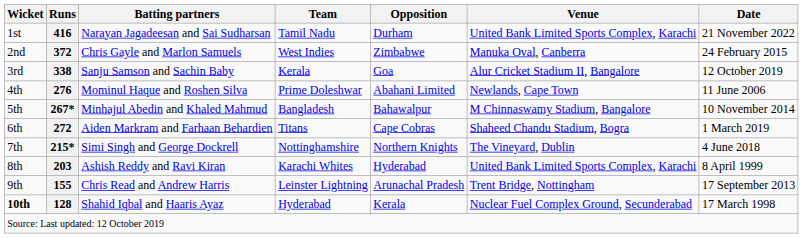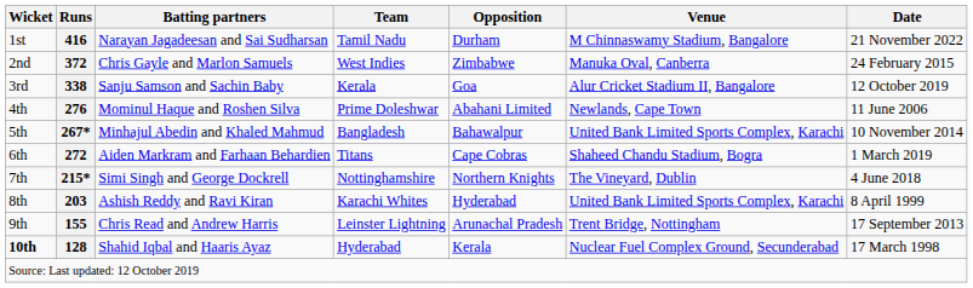 <table class="wikitable">
 <tr>
 <th>Wicket</th>
 <th>Runs</th>
 <th>Batting partners</th>
 <th>Team</th>
 <th>Opposition</th>
 <th>Venue</th>
 <th>Date</th>
 </tr>
 <tr>
 <td>1st</td>
 <th>416</th>
 <td><a href='#'>Narayan Jagadeesan</a> and <a href='#'>Sai Sudharsan</a></td>
 <td> <a href='#'>Tamil Nadu</a></td>
 <td> <a href='#'>Durham</a></td>
-<td><a href='#'>United Bank Limited Sports Complex</a>, <a href='#'>Karachi</a></td>
+<td><a href='#'>M Chinnaswamy Stadium</a>, <a href='#'>Bangalore</a></td>
 <td>21 November 2022</td>
 </tr>
 <tr>
 <td>2nd</td>
 <th>372</th>
 <td><a href='#'>Chris Gayle</a> and <a href='#'>Marlon Samuels</a></td>
 <td> <a href='#'>West Indies</a></td>
 <td> <a href='#'>Zimbabwe</a></td>
 <td><a href='#'>Manuka Oval</a>, <a href='#'>Canberra</a></td>
 <td>24 February 2015</td>
 </tr>
 <tr>
 <td>3rd</td>
 <th>338</th>
 <td><a href='#'>Sanju Samson</a> and <a href='#'>Sachin Baby</a></td>
 <td> <a href='#'>Kerala</a></td>
 <td> <a href='#'>Goa</a></td>
 <td><a href='#'>Alur Cricket Stadium II</a>, <a href='#'>Bangalore</a></td>
 <td>12 October 2019</td>
 </tr>
 <tr>
 <td>4th</td>
 <th>276</th>
 <td><a href='#'>Mominul Haque</a> and <a href='#'>Roshen Silva</a></td>
 <td> <a href='#'>Prime Doleshwar</a></td>
 <td> <a href='#'>Abahani Limited</a></td>
 <td><a href='#'>Newlands</a>, <a href='#'>Cape Town</a></td>
 <td>11 June 2006</td>
 </tr>
 <tr>
 <td>5th</td>
 <th>267*</th>
 <td><a href='#'>Minhajul Abedin</a> and <a href='#'>Khaled Mahmud</a></td>
 <td> <a href='#'>Bangladesh</a></td>
 <td> <a href='#'>Bahawalpur</a></td>
-<td><a href='#'>M Chinnaswamy Stadium</a>, <a href='#'>Bangalore</a></td>
+<td><a href='#'>United Bank Limited Sports Complex</a>, <a href='#'>Karachi</a></td>
 <td>10 November 2014</td>
 </tr>
 <tr>
 <td>6th</td>
 <th>272</th>
 <td><a href='#'>Aiden Markram</a> and <a href='#'>Farhaan Behardien</a></td>
 <td> <a href='#'>Titans</a></td>
 <td> <a href='#'>Cape Cobras</a></td>
 <td><a href='#'>Shaheed Chandu Stadium</a>, <a href='#'>Bogra</a></td>
 <td>1 March 2019</td>
 </tr>
 <tr>
 <td>7th</td>
 <th>215*</th>
 <td><a href='#'>Simi Singh</a> and <a href='#'>George Dockrell</a></td>
 <td> <a href='#'>Nottinghamshire</a></td>
 <td> <a href='#'>Northern Knights</a></td>
 <td><a href='#'>The Vineyard</a>, <a href='#'>Dublin</a></td>
 <td>4 June 2018</td>
 </tr>
 <tr>
 <td>8th</td>
 <th>203</th>
 <td><a href='#'>Ashish Reddy</a> and <a href='#'>Ravi Kiran</a></td>
 <td> <a href='#'>Karachi Whites</a></td>
 <td> <a href='#'>Hyderabad</a></td>
 <td><a href='#'>United Bank Limited Sports Complex</a>, <a href='#'>Karachi</a></td>
 <td>8 April 1999</td>
 </tr>
 <tr>
 <td>9th</td>
 <th>155</th>
 <td><a href='#'>Chris Read</a> and <a href='#'>Andrew Harris</a></td>
 <td> <a href='#'>Leinster Lightning</a></td>
 <td> <a href='#'>Arunachal Pradesh</a></td>
 <td><a href='#'>Trent Bridge</a>, <a href='#'>Nottingham</a></td>
 <td>17 September 2013</td>
 </tr>
 <tr>
 <td><strong>10th</strong></td>
 <th>128</th>
 <td><a href='#'>Shahid Iqbal</a> and <a href='#'>Haaris Ayaz</a></td>
 <td> <a href='#'>Hyderabad</a></td>
 <td> <a href='#'>Kerala</a></td>
 <td><a href='#'>Nuclear Fuel Complex Ground</a>, <a href='#'>Secunderabad</a></td>
 <td>17 March 1998</td>
 </tr>
 <tr>
 <td colspan=7><small>Source:  Last updated: 12 October 2019</small></td>
 </tr>
 </table>
